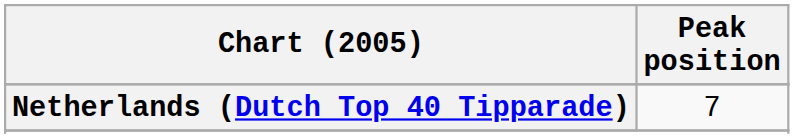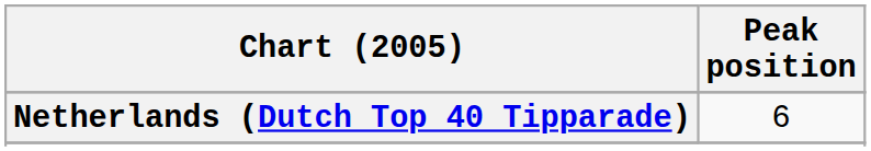 <table class="wikitable sortable plainrowheaders">
 <tr>
 <th scope="col">Chart (2005)</th>
 <th scope="col">Peak<br>position</th>
 </tr>
 <tr>
 </tr>
 <tr>
 </tr>
 <tr>
 </tr>
 <tr>
 </tr>
 <tr>
 </tr>
 <tr>
 </tr>
 <tr>
 </tr>
 <tr>
 <th scope="row">Netherlands (<a href='#'>Dutch Top 40 Tipparade</a>)</th>
-<td align="center">7</td>
+<td align="center">6</td>
 </tr>
 <tr>
 </tr>
 <tr>
 </tr>
 <tr>
 </tr>
 <tr>
 </tr>
 <tr>
 </tr>
 <tr>
 </tr>
 </table>
